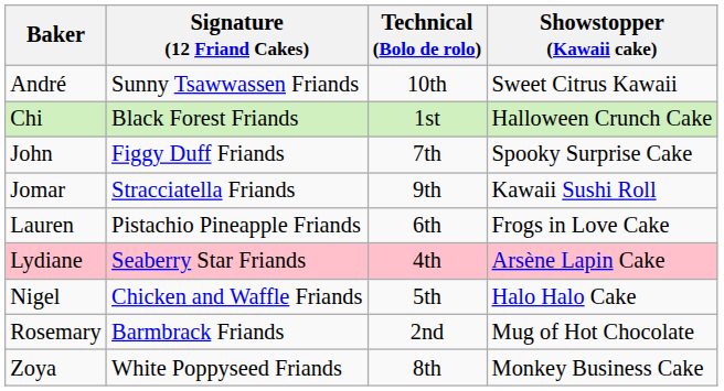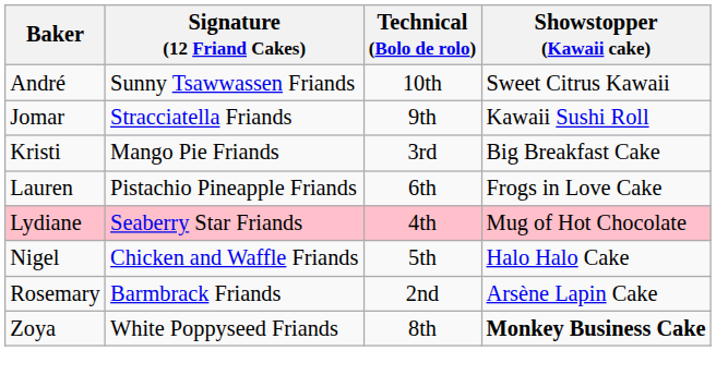 <table class="wikitable" style="text-align:center;">
 <tr>
 <th>Baker</th>
 <th>Signature<br><small>(12 <a href='#'>Friand</a> Cakes)</small></th>
 <th>Technical<br><small>(<a href='#'>Bolo de rolo</a>)</small></th>
 <th>Showstopper<br><small>(<a href='#'>Kawaii</a> cake)</small></th>
 </tr>
 <tr>
 <td align="left">André</td>
 <td align="left">Sunny <a href='#'>Tsawwassen</a> Friands</td>
 <td>10th</td>
 <td align="left">Sweet Citrus Kawaii</td>
 </tr>
-<tr style="background:#d0f0c0;">
-<td align="left">Chi</td>
-<td align="left">Black Forest Friands</td>
-<td>1st</td>
-<td align="left">Halloween Crunch Cake</td>
-</tr>
-<tr>
-<td align="left">John</td>
-<td align="left"><a href='#'>Figgy Duff</a> Friands</td>
-<td>7th</td>
-<td align="left">Spooky Surprise Cake</td>
-</tr>
 <tr>
 <td align="left">Jomar</td>
 <td align="left"><a href='#'>Stracciatella</a> Friands</td>
 <td>9th</td>
 <td align="left">Kawaii <a href='#'>Sushi Roll</a></td>
+</tr>
+<tr>
+<td align="left">Kristi</td>
+<td align="left">Mango Pie Friands</td>
+<td>3rd</td>
+<td align="left">Big Breakfast Cake</td>
 </tr>
 <tr>
 <td align="left">Lauren</td>
 <td align="left">Pistachio Pineapple Friands</td>
 <td>6th</td>
 <td align="left">Frogs in Love Cake</td>
 </tr>
 <tr bgcolor=pink>
 <td align="left">Lydiane</td>
 <td align="left"><a href='#'>Seaberry</a> Star Friands</td>
 <td>4th</td>
-<td align="left"><a href='#'>Arsène Lapin</a> Cake</td>
+<td align="left">Mug of Hot Chocolate</td>
 </tr>
 <tr>
 <td align="left">Nigel</td>
 <td align="left"><a href='#'>Chicken and Waffle</a> Friands</td>
 <td>5th</td>
 <td align="left"><a href='#'>Halo Halo</a> Cake</td>
 </tr>
 <tr>
 <td align="left">Rosemary</td>
 <td align="left"><a href='#'>Barmbrack</a> Friands</td>
 <td>2nd</td>
-<td align="left">Mug of Hot Chocolate</td>
+<td align="left"><a href='#'>Arsène Lapin</a> Cake</td>
 </tr>
 <tr>
 <td align="left">Zoya</td>
 <td align="left">White Poppyseed Friands</td>
 <td>8th</td>
-<td align="left">Monkey Business Cake</td>
+<td align="left"><strong>Monkey Business Cake</strong></td>
 </tr>
 </table>
